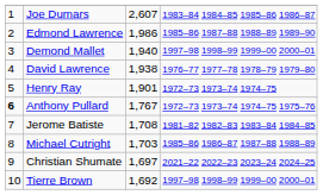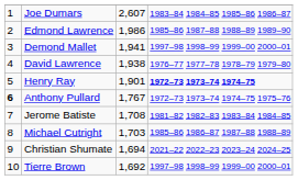 <table class="wikitable">
 <tr>
 </tr>
 <tr>
 <td>1</td>
 <td><a href='#'>Joe Dumars</a></td>
 <td>2,607</td>
 <td style="font-size:80%;"><a href='#'>1983–84</a> <a href='#'>1984–85</a> <a href='#'>1985–86</a> <a href='#'>1986–87</a></td>
 </tr>
 <tr>
 <td>2</td>
 <td><a href='#'>Edmond Lawrence</a></td>
 <td>1,986</td>
 <td style="font-size:80%;"><a href='#'>1985–86</a> <a href='#'>1987–88</a> <a href='#'>1988–89</a> <a href='#'>1989–90</a></td>
 </tr>
 <tr>
 <td>3</td>
 <td><a href='#'>Demond Mallet</a></td>
-<td>1,940</td>
+<td>1,941</td>
 <td style="font-size:80%;"><a href='#'>1997–98</a> <a href='#'>1998–99</a> <a href='#'>1999–00</a> <a href='#'>2000–01</a></td>
 </tr>
 <tr>
 <td>4</td>
 <td><a href='#'>David Lawrence</a></td>
 <td>1,938</td>
 <td style="font-size:80%;"><a href='#'>1976–77</a> <a href='#'>1977–78</a> <a href='#'>1978–79</a> <a href='#'>1979–80</a></td>
 </tr>
 <tr>
 <td>5</td>
 <td><a href='#'>Henry Ray</a></td>
 <td>1,901</td>
-<td style="font-size:80%;"><a href='#'>1972–73</a> <a href='#'>1973–74</a> <a href='#'>1974–75</a></td>
+<td style="font-size:80%;"><strong><a href='#'>1972–73</a> <a href='#'>1973–74</a> <a href='#'>1974–75</a></strong></td>
 </tr>
 <tr>
 <td><strong>6</strong></td>
 <td><a href='#'>Anthony Pullard</a></td>
 <td>1,767</td>
 <td style="font-size:80%;"><a href='#'>1972–73</a> <a href='#'>1973–74</a> <a href='#'>1974–75</a> <a href='#'>1975–76</a></td>
 </tr>
 <tr>
 <td>7</td>
 <td>Jerome Batiste</td>
 <td>1,708</td>
 <td style="font-size:80%;"><a href='#'>1981–82</a> <a href='#'>1982–83</a> <a href='#'>1983–84</a> <a href='#'>1984–85</a></td>
 </tr>
 <tr>
 <td>8</td>
 <td><a href='#'>Michael Cutright</a></td>
 <td>1,703</td>
 <td style="font-size:80%;"><a href='#'>1985–86</a> <a href='#'>1986–87</a> <a href='#'>1987–88</a> <a href='#'>1988–89</a></td>
 </tr>
 <tr>
 <td>9</td>
 <td>Christian Shumate</td>
-<td>1,697</td>
+<td>1,694</td>
 <td style="font-size:80%;"><a href='#'>2021–22</a> <a href='#'>2022–23</a> <a href='#'>2023–24</a> <a href='#'>2024–25</a></td>
 </tr>
 <tr>
 <td>10</td>
 <td><a href='#'>Tierre Brown</a></td>
 <td>1,692</td>
 <td style="font-size:80%;"><a href='#'>1997–98</a> <a href='#'>1998–99</a> <a href='#'>1999–00</a> <a href='#'>2000–01</a></td>
 </tr>
 </table>
